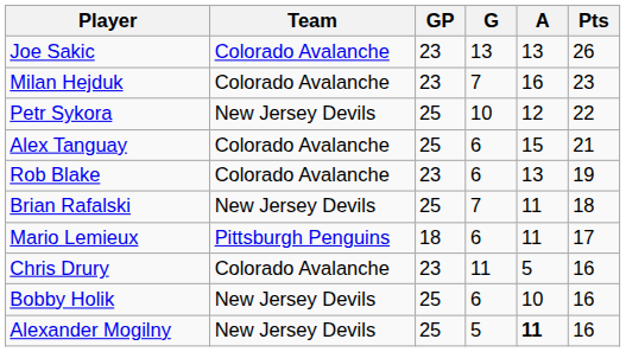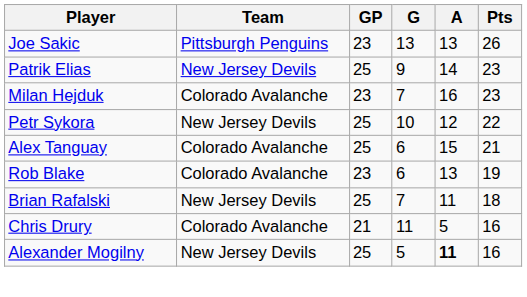 <table class="wikitable">
 <tr>
 <th bgcolor="#DDDDFF" width="30%">Player</th>
 <th bgcolor="#DDDDFF" width="30%">Team</th>
 <th bgcolor="#DDDDFF" width="7.5%">GP</th>
 <th bgcolor="#DDDDFF" width="7.5%">G</th>
 <th bgcolor="#DDDDFF" width="7.5%">A</th>
 <th bgcolor="#DDDDFF" width="7.5%">Pts</th>
 </tr>
 <tr>
 <td><a href='#'>Joe Sakic</a></td>
-<td><a href='#'>Colorado Avalanche</a></td>
+<td><a href='#'>Pittsburgh Penguins</a></td>
 <td>23</td>
 <td>13</td>
 <td>13</td>
 <td>26</td>
+</tr>
+<tr>
+<td><a href='#'>Patrik Elias</a></td>
+<td><a href='#'>New Jersey Devils</a></td>
+<td>25</td>
+<td>9</td>
+<td>14</td>
+<td>23</td>
 </tr>
 <tr>
 <td><a href='#'>Milan Hejduk</a></td>
 <td>Colorado Avalanche</td>
 <td>23</td>
 <td>7</td>
 <td>16</td>
 <td>23</td>
 </tr>
 <tr>
 <td><a href='#'>Petr Sykora</a></td>
 <td>New Jersey Devils</td>
 <td>25</td>
 <td>10</td>
 <td>12</td>
 <td>22</td>
 </tr>
 <tr>
 <td><a href='#'>Alex Tanguay</a></td>
 <td>Colorado Avalanche</td>
 <td>25</td>
 <td>6</td>
 <td>15</td>
 <td>21</td>
 </tr>
 <tr>
 <td><a href='#'>Rob Blake</a></td>
 <td>Colorado Avalanche</td>
 <td>23</td>
 <td>6</td>
 <td>13</td>
 <td>19</td>
 </tr>
 <tr>
 <td><a href='#'>Brian Rafalski</a></td>
 <td>New Jersey Devils</td>
 <td>25</td>
 <td>7</td>
 <td>11</td>
 <td>18</td>
 </tr>
 <tr>
-<td><a href='#'>Mario Lemieux</a></td>
-<td><a href='#'>Pittsburgh Penguins</a></td>
-<td>18</td>
-<td>6</td>
-<td>11</td>
-<td>17</td>
-</tr>
-<tr>
 <td><a href='#'>Chris Drury</a></td>
 <td>Colorado Avalanche</td>
-<td>23</td>
+<td>21</td>
 <td>11</td>
 <td>5</td>
-<td>16</td>
-</tr>
-<tr>
-<td><a href='#'>Bobby Holik</a></td>
-<td>New Jersey Devils</td>
-<td>25</td>
-<td>6</td>
-<td>10</td>
 <td>16</td>
 </tr>
 <tr>
 <td><a href='#'>Alexander Mogilny</a></td>
 <td>New Jersey Devils</td>
 <td>25</td>
 <td>5</td>
 <td><strong>11</strong></td>
 <td>16</td>
 </tr>
 </table>
